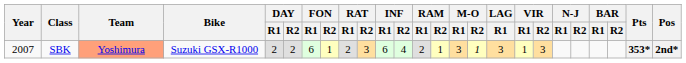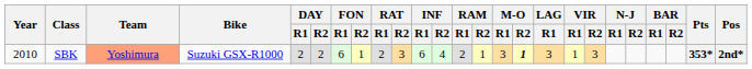 <table class="wikitable" style="font-size: 85%; text-align: center">
 <tr valign="top">
 <th valign="middle" rowspan=2 style="width: 40px;">Year</th>
 <th valign="middle" rowspan=2 style="width: 40px;">Class</th>
 <th valign="middle" rowspan=2 style="width: 100px;">Team</th>
 <th valign="middle" rowspan=2 style="width: 120px;">Bike</th>
 <th colspan=2>DAY<br></th>
 <th colspan=2>FON<br></th>
 <th colspan=2>RAT<br></th>
 <th colspan=2>INF<br></th>
 <th colspan=2>RAM<br></th>
 <th colspan=2>M-O<br></th>
 <th>LAG<br></th>
 <th colspan=2>VIR<br></th>
 <th colspan=2>N-J<br></th>
 <th colspan=2>BAR<br></th>
 <th valign="middle" rowspan=2>Pts</th>
 <th valign="middle" rowspan=2>Pos</th>
 </tr>
 <tr>
 <th>R1</th>
 <th>R2</th>
 <th>R1</th>
 <th>R2</th>
 <th>R1</th>
 <th>R2</th>
 <th>R1</th>
 <th>R2</th>
 <th>R1</th>
 <th>R2</th>
 <th>R1</th>
 <th>R2</th>
 <th>R1</th>
 <th>R1</th>
 <th>R2</th>
 <th>R1</th>
 <th>R2</th>
 <th>R1</th>
 <th>R2</th>
 </tr>
 <tr>
-<td>2007</td>
+<td>2010</td>
 <td><a href='#'>SBK</a></td>
 <td style="background: lightsalmon;"><a href='#'>Yoshimura</a></td>
 <td><a href='#'>Suzuki GSX-R1000</a></td>
 <td style="background:#dfdfdf;">2</td>
 <td style="background:#dfdfdf;">2</td>
 <td style="background:#dfffdf;">6</td>
 <td style="background:#ffffbf;">1</td>
 <td style="background:#dfdfdf;">2</td>
 <td style="background:#ffdf9f;">3</td>
 <td style="background:#dfffdf;">6</td>
 <td style="background:#dfffdf;">4</td>
 <td style="background:#dfdfdf;">2</td>
 <td style="background:#ffffbf;">1</td>
 <td style="background:#ffdf9f;">3</td>
-<td style="background:#ffffbf;"><em>1</em></td>
+<td style="background:#ffffbf;"><strong><em>1</em></strong></td>
 <td style="background:#ffdf9f;">3</td>
 <td style="background:#ffffbf;">1</td>
 <td style="background:#ffdf9f;">3</td>
 <td></td>
 <td></td>
 <td></td>
 <td></td>
 <th>353*</th>
 <th>2nd*</th>
 </tr>
 </table>
